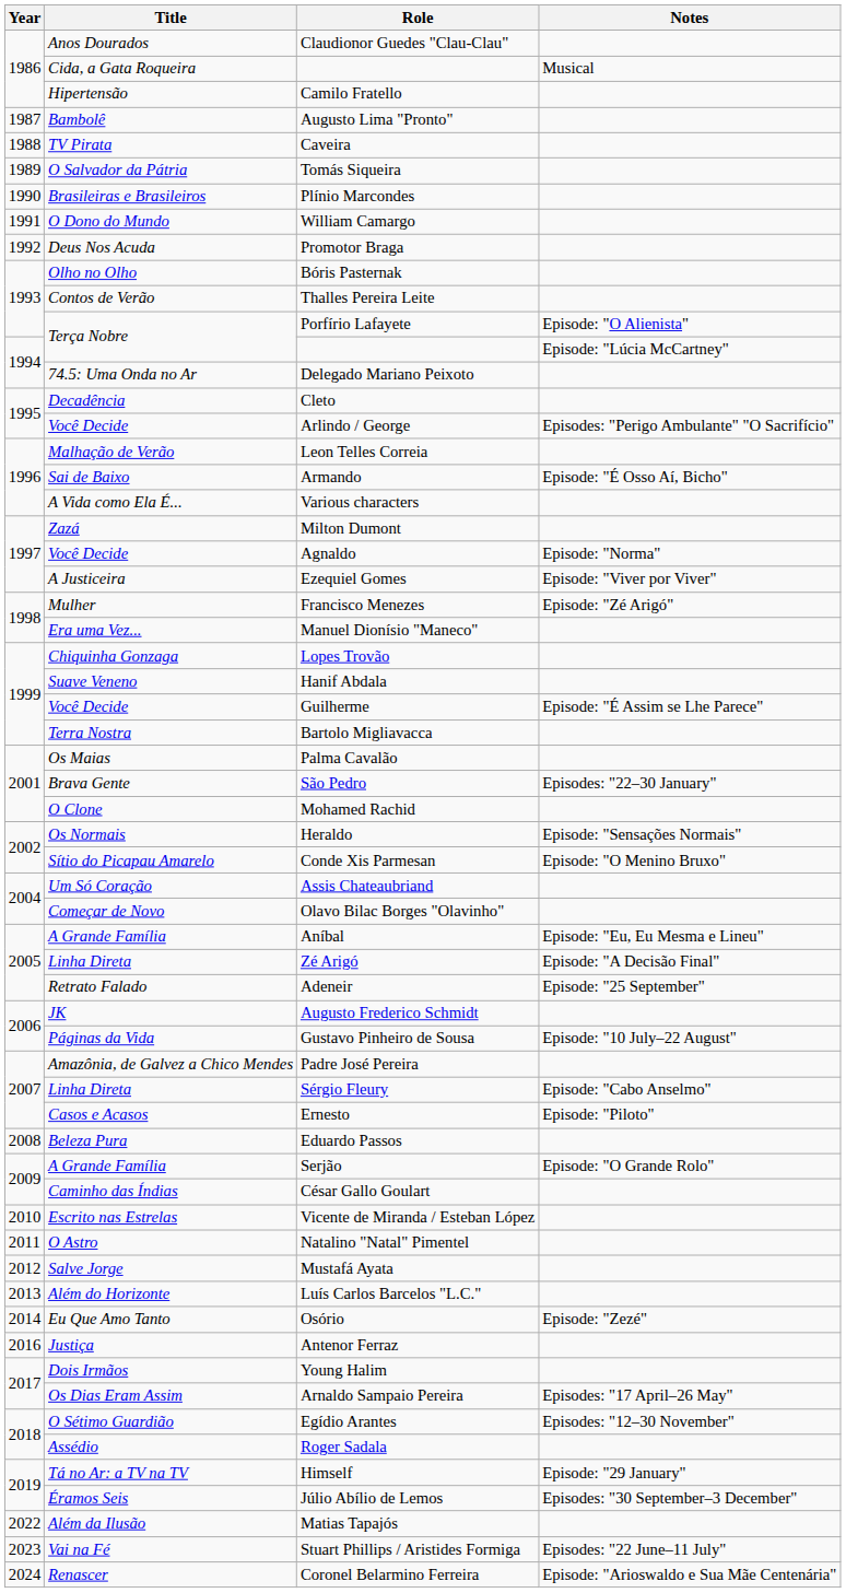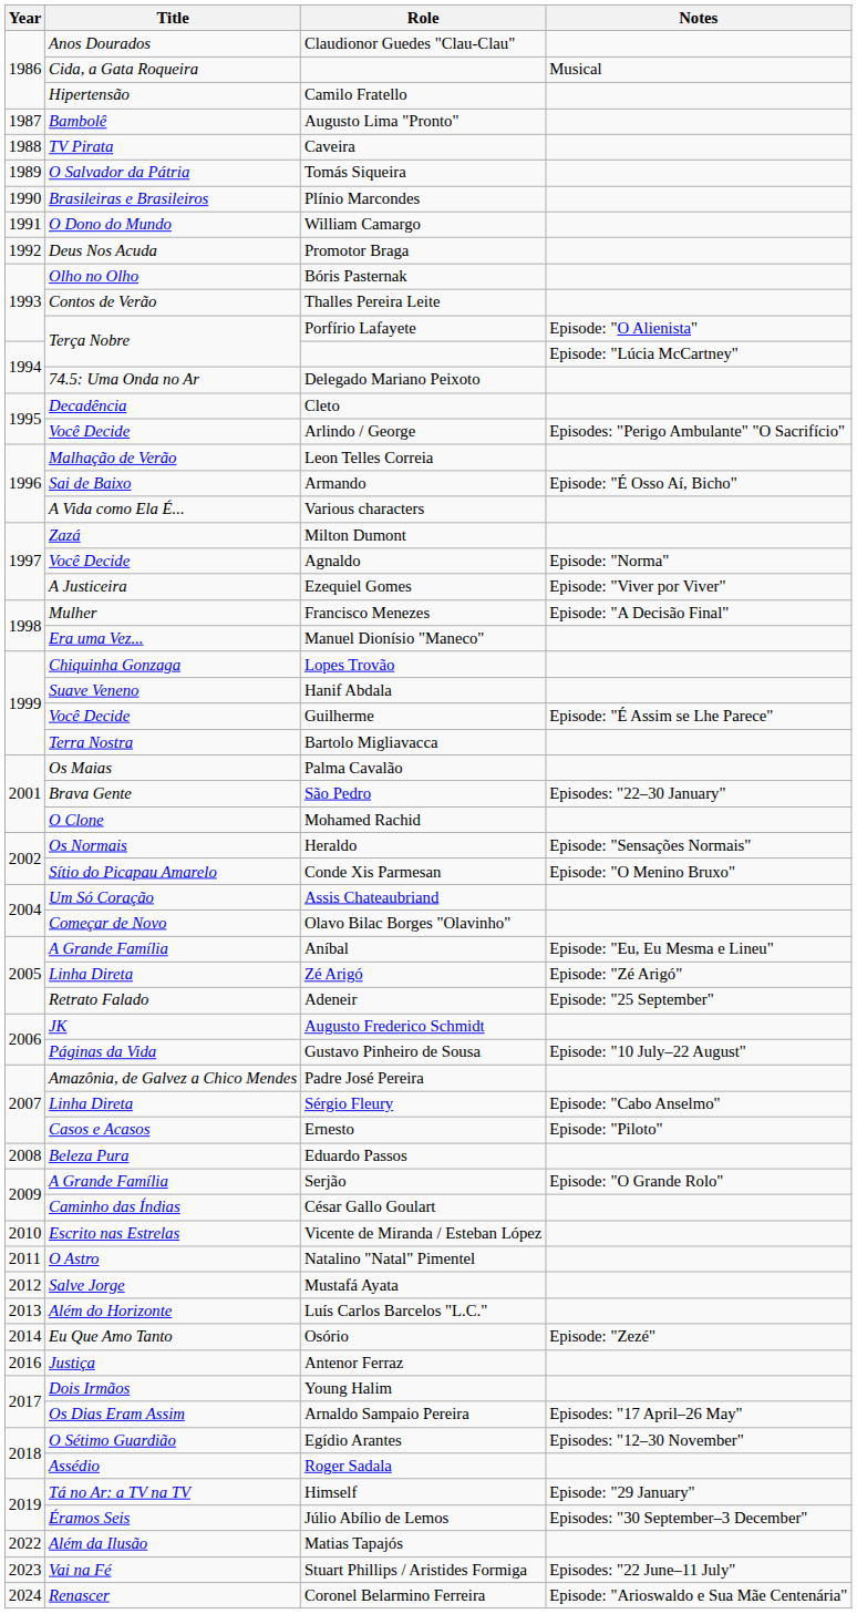 <table class="wikitable">
 <tr>
 <th>Year</th>
 <th>Title</th>
 <th>Role</th>
 <th>Notes</th>
 </tr>
 <tr>
 <td rowspan="3">1986</td>
 <td><em>Anos Dourados</em></td>
 <td>Claudionor Guedes "Clau-Clau"</td>
 <td></td>
 </tr>
 <tr>
 <td><em>Cida, a Gata Roqueira</em></td>
 <td></td>
 <td>Musical</td>
 </tr>
 <tr>
 <td><em>Hipertensão</em></td>
 <td>Camilo Fratello</td>
 <td></td>
 </tr>
 <tr>
 <td>1987</td>
 <td><em><a href='#'>Bambolê</a></em></td>
 <td>Augusto Lima "Pronto"</td>
 <td></td>
 </tr>
 <tr>
 <td>1988</td>
 <td><em><a href='#'>TV Pirata</a></em></td>
 <td>Caveira</td>
 <td></td>
 </tr>
 <tr>
 <td>1989</td>
 <td><em><a href='#'>O Salvador da Pátria</a></em></td>
 <td>Tomás Siqueira</td>
 <td></td>
 </tr>
 <tr>
 <td>1990</td>
 <td><em><a href='#'>Brasileiras e Brasileiros</a></em></td>
 <td>Plínio Marcondes</td>
 <td></td>
 </tr>
 <tr>
 <td>1991</td>
 <td><em><a href='#'>O Dono do Mundo</a></em></td>
 <td>William Camargo</td>
 <td></td>
 </tr>
 <tr>
 <td>1992</td>
 <td><em>Deus Nos Acuda</em></td>
 <td>Promotor Braga</td>
 <td></td>
 </tr>
 <tr>
 <td rowspan="3">1993</td>
 <td><em><a href='#'>Olho no Olho</a></em></td>
 <td>Bóris Pasternak</td>
 <td></td>
 </tr>
 <tr>
 <td><em>Contos de Verão</em></td>
 <td>Thalles Pereira Leite</td>
 <td></td>
 </tr>
 <tr>
 <td rowspan="2"><em>Terça Nobre</em></td>
 <td>Porfírio Lafayete</td>
 <td>Episode: "<a href='#'>O Alienista</a>"</td>
 </tr>
 <tr>
 <td rowspan="2">1994</td>
 <td></td>
 <td>Episode: "Lúcia McCartney"</td>
 </tr>
 <tr>
 <td><em>74.5: Uma Onda no Ar</em></td>
 <td>Delegado Mariano Peixoto</td>
 <td></td>
 </tr>
 <tr>
 <td rowspan="2">1995</td>
 <td><em><a href='#'>Decadência</a></em></td>
 <td>Cleto</td>
 <td></td>
 </tr>
 <tr>
 <td><em><a href='#'>Você Decide</a></em></td>
 <td>Arlindo / George</td>
 <td>Episodes: "Perigo Ambulante" "O Sacrifício"</td>
 </tr>
 <tr>
 <td rowspan="3">1996</td>
 <td><em><a href='#'>Malhação de Verão</a></em></td>
 <td>Leon Telles Correia</td>
 <td></td>
 </tr>
 <tr>
 <td><em><a href='#'>Sai de Baixo</a></em></td>
 <td>Armando</td>
 <td>Episode: "É Osso Aí, Bicho"</td>
 </tr>
 <tr>
 <td><em>A Vida como Ela É...</em></td>
 <td>Various characters</td>
 <td></td>
 </tr>
 <tr>
 <td rowspan="3">1997</td>
 <td><em><a href='#'>Zazá</a></em></td>
 <td>Milton Dumont</td>
 <td></td>
 </tr>
 <tr>
 <td><em><a href='#'>Você Decide</a></em></td>
 <td>Agnaldo</td>
 <td>Episode: "Norma"</td>
 </tr>
 <tr>
 <td><em>A Justiceira</em></td>
 <td>Ezequiel Gomes</td>
 <td>Episode: "Viver por Viver"</td>
 </tr>
 <tr>
 <td rowspan="2">1998</td>
 <td><em>Mulher</em></td>
 <td>Francisco Menezes</td>
-<td>Episode: "Zé Arigó"</td>
+<td>Episode: "A Decisão Final"</td>
 </tr>
 <tr>
 <td><em><a href='#'>Era uma Vez...</a></em></td>
 <td>Manuel Dionísio "Maneco"</td>
 <td></td>
 </tr>
 <tr>
 <td rowspan="4">1999</td>
 <td><em><a href='#'>Chiquinha Gonzaga</a></em></td>
 <td><a href='#'>Lopes Trovão</a></td>
 <td></td>
 </tr>
 <tr>
 <td><em><a href='#'>Suave Veneno</a></em></td>
 <td>Hanif Abdala</td>
 <td></td>
 </tr>
 <tr>
 <td><em><a href='#'>Você Decide</a></em></td>
 <td>Guilherme</td>
 <td>Episode: "É Assim se Lhe Parece"</td>
 </tr>
 <tr>
 <td><em><a href='#'>Terra Nostra</a></em></td>
 <td>Bartolo Migliavacca</td>
 <td></td>
 </tr>
 <tr>
 <td rowspan="3">2001</td>
 <td><em>Os Maias</em></td>
 <td>Palma Cavalão</td>
 <td></td>
 </tr>
 <tr>
 <td><em>Brava Gente</em></td>
 <td><a href='#'>São Pedro</a></td>
 <td>Episodes: "22–30 January"</td>
 </tr>
 <tr>
 <td><em><a href='#'>O Clone</a></em></td>
 <td>Mohamed Rachid</td>
 <td></td>
 </tr>
 <tr>
 <td rowspan="2">2002</td>
 <td><em><a href='#'>Os Normais</a></em></td>
 <td>Heraldo</td>
 <td>Episode: "Sensações Normais"</td>
 </tr>
 <tr>
 <td><em><a href='#'>Sítio do Picapau Amarelo</a></em></td>
 <td>Conde Xis Parmesan</td>
 <td>Episode: "O Menino Bruxo"</td>
 </tr>
 <tr>
 <td rowspan="2">2004</td>
 <td><em><a href='#'>Um Só Coração</a></em></td>
 <td><a href='#'>Assis Chateaubriand</a></td>
 <td></td>
 </tr>
 <tr>
 <td><em><a href='#'>Começar de Novo</a></em></td>
 <td>Olavo Bilac Borges "Olavinho"</td>
 <td></td>
 </tr>
 <tr>
 <td rowspan="3">2005</td>
 <td><em><a href='#'>A Grande Família</a></em></td>
 <td>Aníbal</td>
 <td>Episode: "Eu, Eu Mesma e Lineu"</td>
 </tr>
 <tr>
 <td><em><a href='#'>Linha Direta</a></em></td>
 <td><a href='#'>Zé Arigó</a></td>
-<td>Episode: "A Decisão Final"</td>
+<td>Episode: "Zé Arigó"</td>
 </tr>
 <tr>
 <td><em>Retrato Falado</em></td>
 <td>Adeneir</td>
 <td>Episode: "25 September"</td>
 </tr>
 <tr>
 <td rowspan="2">2006</td>
 <td><em><a href='#'>JK</a></em></td>
 <td><a href='#'>Augusto Frederico Schmidt</a></td>
 <td></td>
 </tr>
 <tr>
 <td><em><a href='#'>Páginas da Vida</a></em></td>
 <td>Gustavo Pinheiro de Sousa</td>
 <td>Episode: "10 July–22 August"</td>
 </tr>
 <tr>
 <td rowspan="3">2007</td>
 <td><em>Amazônia, de Galvez a Chico Mendes</em></td>
 <td>Padre José Pereira</td>
 <td></td>
 </tr>
 <tr>
 <td><em><a href='#'>Linha Direta</a></em></td>
 <td><a href='#'>Sérgio Fleury</a></td>
 <td>Episode: "Cabo Anselmo"</td>
 </tr>
 <tr>
 <td><em><a href='#'>Casos e Acasos</a></em></td>
 <td>Ernesto</td>
 <td>Episode: "Piloto"</td>
 </tr>
 <tr>
 <td>2008</td>
 <td><em><a href='#'>Beleza Pura</a></em></td>
 <td>Eduardo Passos</td>
 <td></td>
 </tr>
 <tr>
 <td rowspan="2">2009</td>
 <td><em><a href='#'>A Grande Família</a></em></td>
 <td>Serjão</td>
 <td>Episode: "O Grande Rolo"</td>
 </tr>
 <tr>
 <td><em><a href='#'>Caminho das Índias</a></em></td>
 <td>César Gallo Goulart</td>
 <td></td>
 </tr>
 <tr>
 <td>2010</td>
 <td><em><a href='#'>Escrito nas Estrelas</a></em></td>
 <td>Vicente de Miranda / Esteban López</td>
 <td></td>
 </tr>
 <tr>
 <td>2011</td>
 <td><em><a href='#'>O Astro</a></em></td>
 <td>Natalino "Natal" Pimentel</td>
 <td></td>
 </tr>
 <tr>
 <td>2012</td>
 <td><em><a href='#'>Salve Jorge</a></em></td>
 <td>Mustafá Ayata</td>
 <td></td>
 </tr>
 <tr>
 <td>2013</td>
 <td><em><a href='#'>Além do Horizonte</a></em></td>
 <td>Luís Carlos Barcelos "L.C."</td>
 <td></td>
 </tr>
 <tr>
 <td>2014</td>
 <td><em>Eu Que Amo Tanto</em></td>
 <td>Osório</td>
 <td>Episode: "Zezé"</td>
 </tr>
 <tr>
 <td>2016</td>
 <td><em><a href='#'>Justiça</a></em></td>
 <td>Antenor Ferraz</td>
 <td></td>
 </tr>
 <tr>
 <td rowspan="2">2017</td>
 <td><em><a href='#'>Dois Irmãos</a></em></td>
 <td>Young Halim</td>
 <td></td>
 </tr>
 <tr>
 <td><em><a href='#'>Os Dias Eram Assim</a></em></td>
 <td>Arnaldo Sampaio Pereira</td>
 <td>Episodes: "17 April–26 May"</td>
 </tr>
 <tr>
 <td rowspan="2">2018</td>
 <td><em><a href='#'>O Sétimo Guardião</a></em></td>
 <td>Egídio Arantes</td>
 <td>Episodes: "12–30 November"</td>
 </tr>
 <tr>
 <td><em><a href='#'>Assédio</a></em></td>
 <td><a href='#'>Roger Sadala</a></td>
 <td></td>
 </tr>
 <tr>
 <td rowspan="2">2019</td>
 <td><em><a href='#'>Tá no Ar: a TV na TV</a></em></td>
 <td>Himself</td>
 <td>Episode: "29 January"</td>
 </tr>
 <tr>
 <td><em><a href='#'>Éramos Seis</a></em></td>
 <td>Júlio Abílio de Lemos</td>
 <td>Episodes: "30 September–3 December"</td>
 </tr>
 <tr>
 <td>2022</td>
 <td><em><a href='#'>Além da Ilusão</a></em></td>
 <td>Matias Tapajós</td>
 <td></td>
 </tr>
 <tr>
 <td>2023</td>
 <td><em><a href='#'>Vai na Fé</a></em></td>
 <td>Stuart Phillips / Aristides Formiga</td>
 <td>Episodes: "22 June–11 July"</td>
 </tr>
 <tr>
 <td>2024</td>
 <td><em><a href='#'>Renascer</a></em></td>
 <td>Coronel Belarmino Ferreira</td>
 <td>Episode: "Arioswaldo e Sua Mãe Centenária"</td>
 </tr>
 </table>
